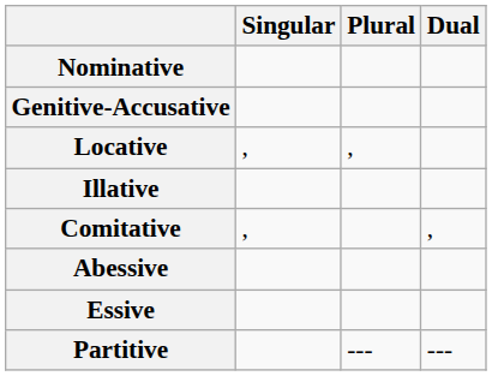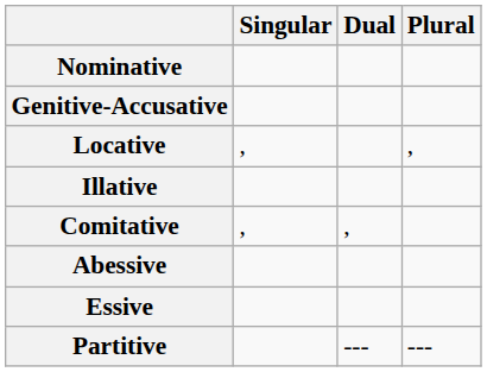 <table class="wikitable">
 <tr>
 <th></th>
 <th>Singular</th>
+<th>Dual</th>
 <th>Plural</th>
-<th>Dual</th>
 </tr>
 <tr>
 <th>Nominative</th>
 <td></td>
 <td></td>
 <td></td>
 </tr>
 <tr>
 <th>Genitive-Accusative</th>
 <td></td>
 <td></td>
 <td></td>
 </tr>
 <tr>
 <th>Locative</th>
 <td>, </td>
+<td></td>
 <td>, </td>
-<td></td>
 </tr>
 <tr>
 <th>Illative</th>
 <td></td>
 <td></td>
 <td></td>
 </tr>
 <tr>
 <th>Comitative</th>
 <td>, </td>
+<td>, </td>
 <td></td>
-<td>, </td>
 </tr>
 <tr>
 <th>Abessive</th>
 <td></td>
 <td></td>
 <td></td>
 </tr>
 <tr>
 <th>Essive</th>
 <td></td>
 <td></td>
 <td></td>
 </tr>
 <tr>
 <th>Partitive</th>
 <td></td>
 <td>---</td>
 <td>---</td>
 </tr>
 </table>
